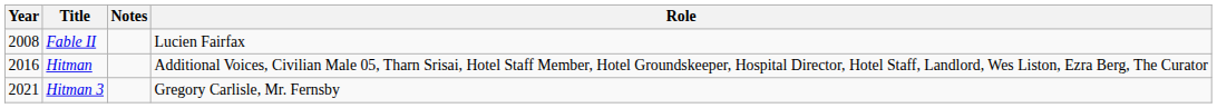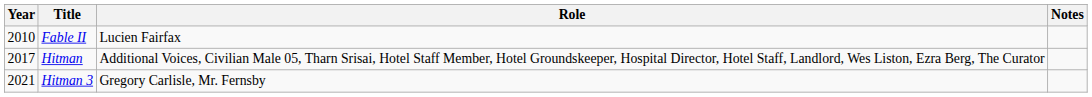 <table class="wikitable sortable">
 <tr>
 <th scope="col">Year</th>
 <th scope="col">Title</th>
+<th scope="col">Role</th>
 <th scope="col" class="unsortable">Notes</th>
-<th scope="col">Role</th>
 </tr>
 <tr>
-<td>2008</td>
+<td>2010</td>
 <td><em><a href='#'>Fable II</a></em></td>
+<td>Lucien Fairfax</td>
 <td></td>
-<td>Lucien Fairfax</td>
 </tr>
 <tr>
-<td>2016</td>
+<td>2017</td>
 <td><em><a href='#'>Hitman</a></em></td>
+<td>Additional Voices, Civilian Male 05, Tharn Srisai, Hotel Staff Member, Hotel Groundskeeper, Hospital Director, Hotel Staff, Landlord, Wes Liston, Ezra Berg, The Curator</td>
 <td></td>
-<td>Additional Voices, Civilian Male 05, Tharn Srisai, Hotel Staff Member, Hotel Groundskeeper, Hospital Director, Hotel Staff, Landlord, Wes Liston, Ezra Berg, The Curator</td>
 </tr>
 <tr>
 <td>2021</td>
 <td><em><a href='#'>Hitman 3</a></em></td>
+<td>Gregory Carlisle, Mr. Fernsby</td>
 <td></td>
-<td>Gregory Carlisle, Mr. Fernsby</td>
 </tr>
 </table>
